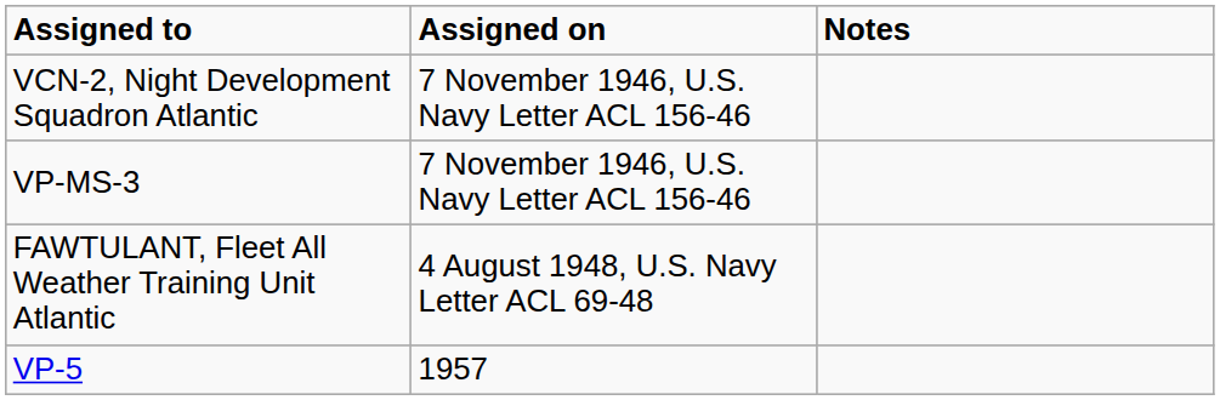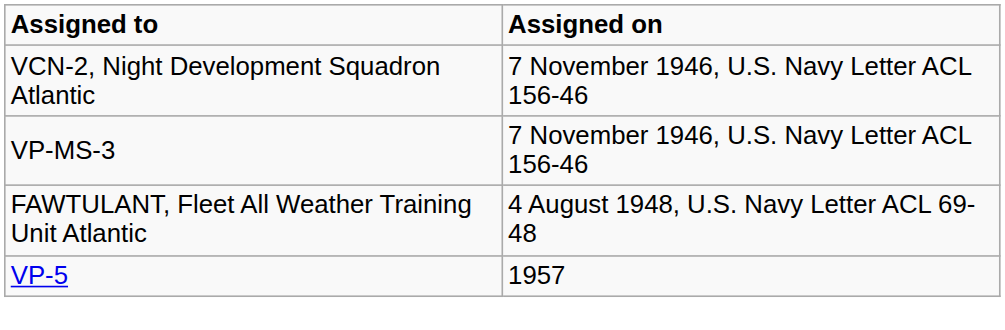 <table class="wikitable" style="width: 70%;">
 <tr>
 <td style="width: 200px;"><strong>Assigned to</strong></td>
 <td style="width: 200px;"><strong>Assigned on</strong></td>
-<td><strong>Notes</strong></td>
 </tr>
 <tr>
 <td>VCN-2, Night Development Squadron Atlantic</td>
 <td>7 November 1946, U.S. Navy Letter ACL 156-46</td>
-<td></td>
 </tr>
 <tr>
 <td>VP-MS-3</td>
 <td>7 November 1946, U.S. Navy Letter ACL 156-46</td>
-<td></td>
 </tr>
 <tr>
 <td>FAWTULANT, Fleet All Weather Training Unit Atlantic</td>
 <td>4 August 1948, U.S. Navy Letter ACL 69-48</td>
-<td></td>
 </tr>
 <tr>
 <td><a href='#'>VP-5</a></td>
 <td>1957</td>
-<td></td>
 </tr>
 </table>
